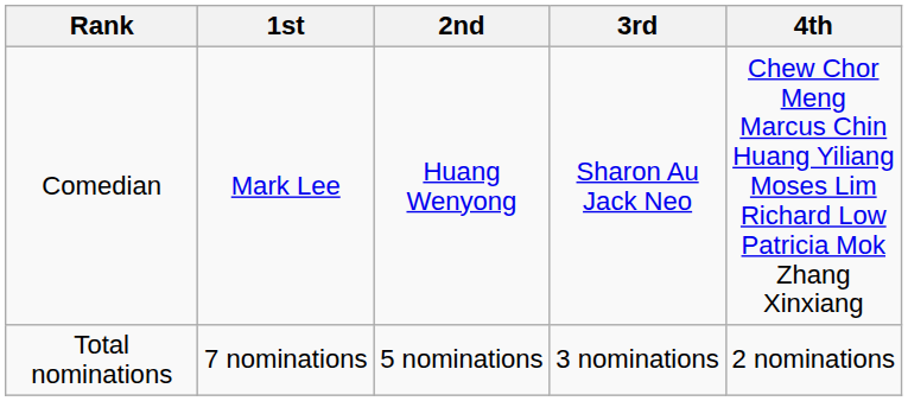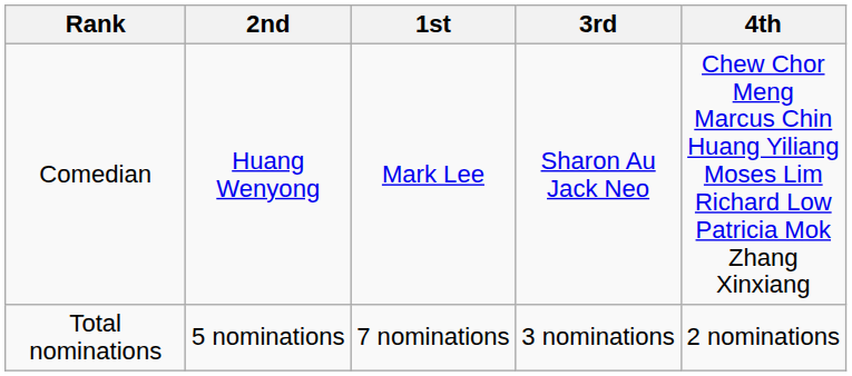 <table class="wikitable" border="1">
 <tr>
 <th width="110">Rank</th>
+<th width="100">2nd</th>
 <th width="100">1st</th>
-<th width="100">2nd</th>
 <th width="100">3rd</th>
 <th width="100">4th</th>
 </tr>
 <tr align=center>
 <td>Comedian</td>
+<td><a href='#'>Huang Wenyong</a></td>
 <td><a href='#'>Mark Lee</a></td>
-<td><a href='#'>Huang Wenyong</a></td>
 <td><a href='#'>Sharon Au</a><br><a href='#'>Jack Neo</a></td>
 <td><a href='#'>Chew Chor Meng</a><br><a href='#'>Marcus Chin</a><br><a href='#'>Huang Yiliang</a><br><a href='#'>Moses Lim</a><br><a href='#'>Richard Low</a><br><a href='#'>Patricia Mok</a><br>Zhang Xinxiang</td>
 </tr>
 <tr align=center>
 <td>Total nominations</td>
+<td>5 nominations</td>
 <td>7 nominations</td>
-<td>5 nominations</td>
 <td>3 nominations</td>
 <td>2 nominations</td>
 </tr>
 </table>
